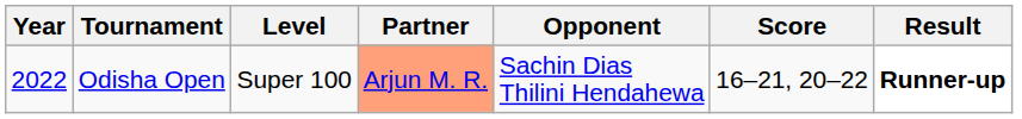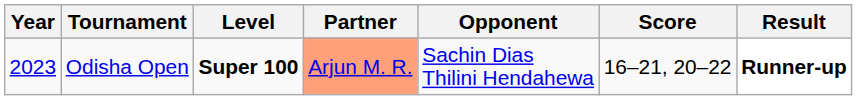 <table class="sortable wikitable" style="font-size: 90%;">
 <tr>
 <th>Year</th>
 <th>Tournament</th>
 <th>Level</th>
 <th>Partner</th>
 <th>Opponent</th>
 <th>Score</th>
 <th>Result</th>
 </tr>
 <tr>
-<td align="center"><a href='#'>2022</a></td>
+<td align="center"><a href='#'>2023</a></td>
 <td align="left"><a href='#'>Odisha Open</a></td>
-<td align="left">Super 100</td>
+<td align="left"><strong>Super 100</strong></td>
 <td align="left" style="background: lightsalmon;"> <a href='#'>Arjun M. R.</a></td>
 <td align="left"> <a href='#'>Sachin Dias</a><br> <a href='#'>Thilini Hendahewa</a></td>
 <td align="left">16–21, 20–22</td>
 <td style="text-align:left; background:white"> <strong>Runner-up</strong></td>
 </tr>
 </table>
